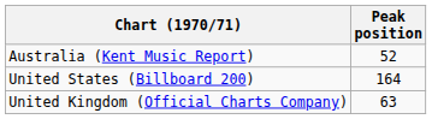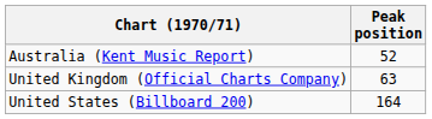 <table class="wikitable">
 <tr>
 <th scope="col">Chart (1970/71)</th>
 <th>Peak<br>position</th>
 </tr>
 <tr>
 <td>Australia (<a href='#'>Kent Music Report</a>)</td>
 <td style="text-align:center;">52</td>
 </tr>
 <tr>
+<td>United Kingdom (<a href='#'>Official Charts Company</a>)</td>
+<td style="text-align:center;">63</td>
+</tr>
+<tr>
 <td>United States (<a href='#'>Billboard 200</a>)</td>
 <td style="text-align:center;">164</td>
 </tr>
-<tr>
-<td>United Kingdom (<a href='#'>Official Charts Company</a>)</td>
-<td style="text-align:center;">63</td>
-</tr>
 </table>
